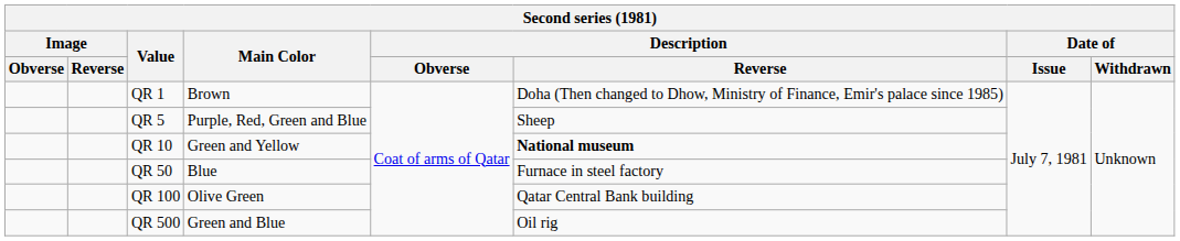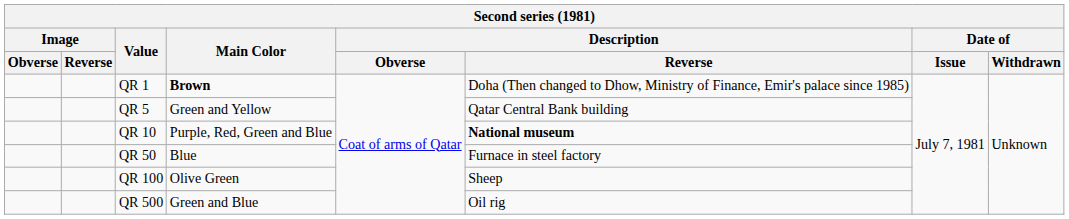 <table class="wikitable" style="font-size: 90%">
 <tr>
 <th colspan=8>Second series (1981)</th>
 </tr>
 <tr>
 <th colspan=2>Image</th>
 <th rowspan=2>Value</th>
 <th rowspan=2>Main Color</th>
 <th colspan=2>Description</th>
 <th colspan=2>Date of</th>
 </tr>
 <tr>
 <th>Obverse</th>
 <th>Reverse</th>
 <th>Obverse</th>
 <th>Reverse</th>
 <th>Issue</th>
 <th>Withdrawn</th>
 </tr>
 <tr>
 <td></td>
 <td></td>
 <td>QR 1</td>
-<td>Brown</td>
+<td><strong>Brown</strong></td>
 <td rowspan=6><a href='#'>Coat of arms of Qatar</a></td>
 <td>Doha (Then changed to Dhow, Ministry of Finance, Emir's palace since 1985)</td>
 <td rowspan=6>July 7, 1981</td>
 <td rowspan=6>Unknown</td>
 </tr>
 <tr>
 <td></td>
 <td></td>
 <td>QR 5</td>
-<td>Purple, Red, Green and Blue</td>
-<td>Sheep</td>
+<td>Green and Yellow</td>
+<td>Qatar Central Bank building</td>
 </tr>
 <tr>
 <td></td>
 <td></td>
 <td>QR 10</td>
-<td>Green and Yellow</td>
+<td>Purple, Red, Green and Blue</td>
 <td><strong>National museum</strong></td>
 </tr>
 <tr>
 <td></td>
 <td></td>
 <td>QR 50</td>
 <td>Blue</td>
 <td>Furnace in steel factory</td>
 </tr>
 <tr>
 <td></td>
 <td></td>
 <td>QR 100</td>
 <td>Olive Green</td>
-<td>Qatar Central Bank building</td>
+<td>Sheep</td>
 </tr>
 <tr>
 <td></td>
 <td></td>
 <td>QR 500</td>
 <td>Green and Blue</td>
 <td>Oil rig</td>
 </tr>
 </table>
